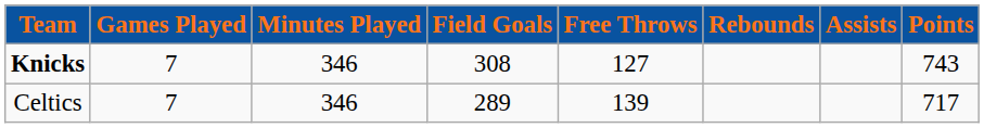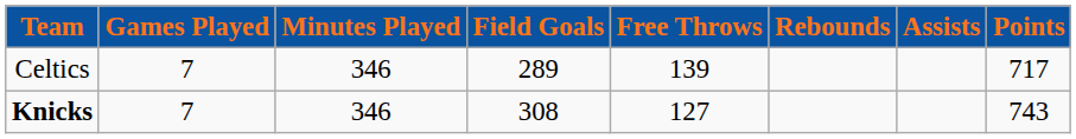 <table class="wikitable">
 <tr>
 <th style="color:#FF7518; background:#0953a0;">Team</th>
 <th style="color:#FF7518; background:#0953a0;">Games Played</th>
 <th style="color:#FF7518; background:#0953a0;">Minutes Played</th>
 <th style="color:#FF7518; background:#0953a0;">Field Goals</th>
 <th style="color:#FF7518; background:#0953a0;">Free Throws</th>
 <th style="color:#FF7518; background:#0953a0;">Rebounds</th>
 <th style="color:#FF7518; background:#0953a0;">Assists</th>
 <th style="color:#FF7518; background:#0953a0;">Points</th>
 </tr>
 <tr align="center">
+<td>Celtics</td>
+<td>7</td>
+<td>346</td>
+<td>289</td>
+<td>139</td>
+<td></td>
+<td></td>
+<td>717</td>
+</tr>
+<tr align="center">
 <td><strong>Knicks</strong></td>
 <td>7</td>
 <td>346</td>
 <td>308</td>
 <td>127</td>
 <td></td>
 <td></td>
 <td>743</td>
 </tr>
-<tr align="center">
-<td>Celtics</td>
-<td>7</td>
-<td>346</td>
-<td>289</td>
-<td>139</td>
-<td></td>
-<td></td>
-<td>717</td>
-</tr>
 </table>
